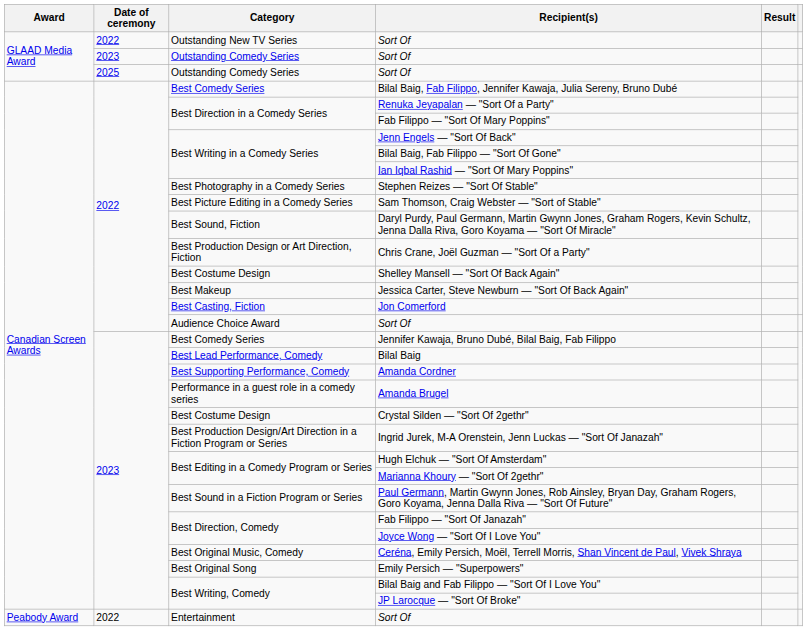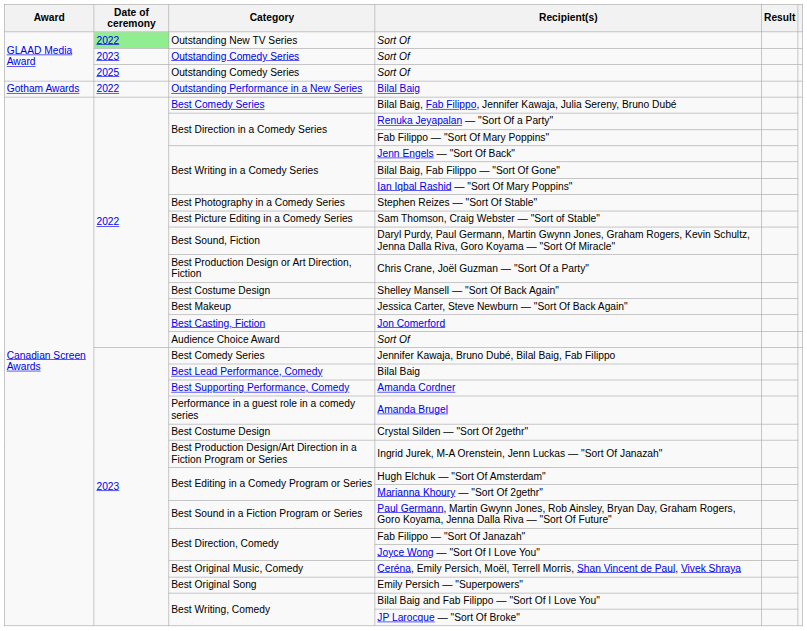 <table class="wikitable plainrowheaders sortable">
 <tr>
 <th scope="col">Award</th>
 <th scope="col">Date of ceremony</th>
 <th scope="col">Category</th>
 <th scope="col">Recipient(s)</th>
 <th scope="col">Result</th>
 <th scope="col" class="unsortable"></th>
 </tr>
 <tr>
 <td rowspan="3"><a href='#'>GLAAD Media Award</a></td>
-<td><a href='#'>2022</a></td>
+<td style="background: lightgreen;"><a href='#'>2022</a></td>
 <td>Outstanding New TV Series</td>
 <td><em>Sort Of</em></td>
 <td></td>
 <td></td>
 </tr>
 <tr>
 <td><a href='#'>2023</a></td>
 <td><a href='#'>Outstanding Comedy Series</a></td>
 <td><em>Sort Of</em></td>
 <td></td>
 <td></td>
 </tr>
 <tr>
 <td><a href='#'>2025</a></td>
 <td>Outstanding Comedy Series</td>
 <td><em>Sort Of</em></td>
+<td></td>
+<td></td>
+</tr>
+<tr>
+<td><a href='#'>Gotham Awards</a></td>
+<td><a href='#'>2022</a></td>
+<td><a href='#'>Outstanding Performance in a New Series</a></td>
+<td><a href='#'>Bilal Baig</a></td>
 <td></td>
 <td></td>
 </tr>
 <tr>
 <td rowspan="29"><a href='#'>Canadian Screen Awards</a></td>
 <td rowspan="14"><a href='#'>2022</a></td>
 <td><a href='#'>Best Comedy Series</a></td>
 <td>Bilal Baig, <a href='#'>Fab Filippo</a>, Jennifer Kawaja, Julia Sereny, Bruno Dubé</td>
 <td></td>
 <td rowspan="13"></td>
 </tr>
 <tr>
 <td rowspan=2>Best Direction in a Comedy Series</td>
 <td><a href='#'>Renuka Jeyapalan</a> — "Sort Of a Party"</td>
 <td></td>
 </tr>
 <tr>
 <td>Fab Filippo — "Sort Of Mary Poppins"</td>
 <td></td>
 </tr>
 <tr>
 <td rowspan=3>Best Writing in a Comedy Series</td>
 <td><a href='#'>Jenn Engels</a> — "Sort Of Back"</td>
 <td></td>
 </tr>
 <tr>
 <td>Bilal Baig, Fab Filippo — "Sort Of Gone"</td>
 <td></td>
 </tr>
 <tr>
 <td><a href='#'>Ian Iqbal Rashid</a> — "Sort Of Mary Poppins"</td>
 <td></td>
 </tr>
 <tr>
 <td>Best Photography in a Comedy Series</td>
 <td>Stephen Reizes — "Sort Of Stable"</td>
 <td></td>
 </tr>
 <tr>
 <td>Best Picture Editing in a Comedy Series</td>
 <td>Sam Thomson, Craig Webster — "Sort of Stable"</td>
 <td></td>
 </tr>
 <tr>
 <td>Best Sound, Fiction</td>
 <td>Daryl Purdy, Paul Germann, Martin Gwynn Jones, Graham Rogers, Kevin Schultz, Jenna Dalla Riva, Goro Koyama — "Sort Of Miracle"</td>
 <td></td>
 </tr>
 <tr>
 <td>Best Production Design or Art Direction, Fiction</td>
 <td>Chris Crane, Joël Guzman — "Sort Of a Party"</td>
 <td></td>
 </tr>
 <tr>
 <td>Best Costume Design</td>
 <td>Shelley Mansell — "Sort Of Back Again"</td>
 <td></td>
 </tr>
 <tr>
 <td>Best Makeup</td>
 <td>Jessica Carter, Steve Newburn — "Sort Of Back Again"</td>
 <td></td>
 </tr>
 <tr>
 <td><a href='#'>Best Casting, Fiction</a></td>
 <td><a href='#'>Jon Comerford</a></td>
 <td></td>
 </tr>
 <tr>
 <td>Audience Choice Award</td>
 <td><em>Sort Of</em></td>
 <td></td>
 <td></td>
 </tr>
 <tr>
 <td rowspan="15"><a href='#'>2023</a></td>
 <td>Best Comedy Series</td>
 <td>Jennifer Kawaja, Bruno Dubé, Bilal Baig, Fab Filippo</td>
 <td></td>
 <td rowspan="15"></td>
 </tr>
 <tr>
 <td><a href='#'>Best Lead Performance, Comedy</a></td>
 <td>Bilal Baig</td>
 <td></td>
 </tr>
 <tr>
 <td><a href='#'>Best Supporting Performance, Comedy</a></td>
 <td><a href='#'>Amanda Cordner</a></td>
 <td></td>
 </tr>
 <tr>
 <td>Performance in a guest role in a comedy series</td>
 <td><a href='#'>Amanda Brugel</a></td>
 <td></td>
 </tr>
 <tr>
 <td>Best Costume Design</td>
 <td>Crystal Silden — "Sort Of 2gethr"</td>
 <td></td>
 </tr>
 <tr>
 <td>Best Production Design/Art Direction in a Fiction Program or Series</td>
 <td>Ingrid Jurek, M-A Orenstein, Jenn Luckas — "Sort Of Janazah"</td>
 <td></td>
 </tr>
 <tr>
 <td rowspan="2">Best Editing in a Comedy Program or Series</td>
 <td>Hugh Elchuk — "Sort Of Amsterdam"</td>
 <td></td>
 </tr>
 <tr>
 <td><a href='#'>Marianna Khoury</a> — "Sort Of 2gethr"</td>
 <td></td>
 </tr>
 <tr>
 <td>Best Sound in a Fiction Program or Series</td>
 <td><a href='#'>Paul Germann</a>, Martin Gwynn Jones, Rob Ainsley, Bryan Day, Graham Rogers, Goro Koyama, Jenna Dalla Riva — "Sort Of Future"</td>
 <td></td>
 </tr>
 <tr>
 <td rowspan="2">Best Direction, Comedy</td>
 <td>Fab Filippo — "Sort Of Janazah"</td>
 <td></td>
 </tr>
 <tr>
 <td><a href='#'>Joyce Wong</a> — "Sort Of I Love You"</td>
 <td></td>
 </tr>
 <tr>
 <td>Best Original Music, Comedy</td>
 <td><a href='#'>Ceréna</a>, Emily Persich, Moël, Terrell Morris, <a href='#'>Shan Vincent de Paul</a>, <a href='#'>Vivek Shraya</a></td>
 <td></td>
 </tr>
 <tr>
 <td>Best Original Song</td>
 <td>Emily Persich — "Superpowers"</td>
 <td></td>
 </tr>
 <tr>
 <td rowspan="2">Best Writing, Comedy</td>
 <td>Bilal Baig and Fab Filippo — "Sort Of I Love You"</td>
 <td></td>
 </tr>
 <tr>
 <td><a href='#'>JP Larocque</a> — "Sort Of Broke"</td>
 <td></td>
 </tr>
-<tr>
-<td><a href='#'>Peabody Award</a></td>
-<td>2022</td>
-<td>Entertainment</td>
-<td><em>Sort Of</em></td>
-<td></td>
-<td></td>
-</tr>
 </table>
